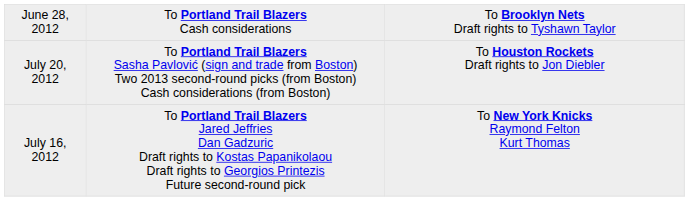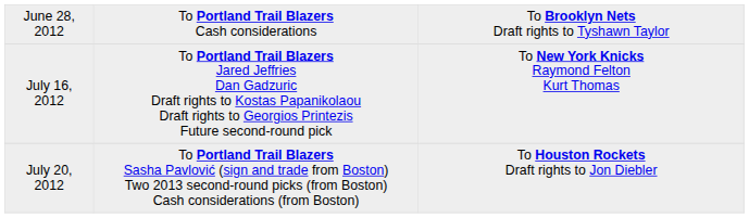 <table border=1 style="border-collapse:collapse; text-align: center; width: 100%" bordercolor="#DFDFDF"  cellpadding="5">
 <tr bgcolor="eeeeee">
 <td style="width:12%">June 28, 2012<br></td>
 <td style="width:44%" valign="top">To <strong><a href='#'>Portland Trail Blazers</a></strong><br>Cash considerations</td>
 <td style="width:44%" valign="top">To <strong><a href='#'>Brooklyn Nets</a></strong><br>Draft rights to <a href='#'>Tyshawn Taylor</a></td>
 </tr>
 <tr>
 </tr>
 <tr bgcolor="eeeeee">
+<td style="width:12%">July 16, 2012</td>
+<td style="width:44%" valign="top">To <strong><a href='#'>Portland Trail Blazers</a></strong><br><a href='#'>Jared Jeffries</a> <br><a href='#'>Dan Gadzuric</a><br>Draft rights to <a href='#'>Kostas Papanikolaou</a><br>Draft rights to <a href='#'>Georgios Printezis</a><br>Future second-round pick</td>
+<td style="width:44%" valign="top">To <strong><a href='#'>New York Knicks</a></strong><br><a href='#'>Raymond Felton</a> <br><a href='#'>Kurt Thomas</a></td>
+</tr>
+<tr>
+</tr>
+<tr bgcolor="eeeeee">
 <td style="width:12%">July 20, 2012<br></td>
 <td style="width:44%" valign="top">To <strong><a href='#'>Portland Trail Blazers</a></strong><br><a href='#'>Sasha Pavlović</a> (<a href='#'>sign and trade</a> from <a href='#'>Boston</a>)<br>Two 2013 second-round picks (from Boston)<br>Cash considerations (from Boston)</td>
 <td style="width:44%" valign="top">To <strong><a href='#'>Houston Rockets</a></strong><br>Draft rights to <a href='#'>Jon Diebler</a></td>
 </tr>
-<tr>
-</tr>
-<tr bgcolor="eeeeee">
-<td style="width:12%">July 16, 2012</td>
-<td style="width:44%" valign="top">To <strong><a href='#'>Portland Trail Blazers</a></strong><br><a href='#'>Jared Jeffries</a> <br><a href='#'>Dan Gadzuric</a><br>Draft rights to <a href='#'>Kostas Papanikolaou</a><br>Draft rights to <a href='#'>Georgios Printezis</a><br>Future second-round pick</td>
-<td style="width:44%" valign="top">To <strong><a href='#'>New York Knicks</a></strong><br><a href='#'>Raymond Felton</a> <br><a href='#'>Kurt Thomas</a></td>
-</tr>
 </table>
